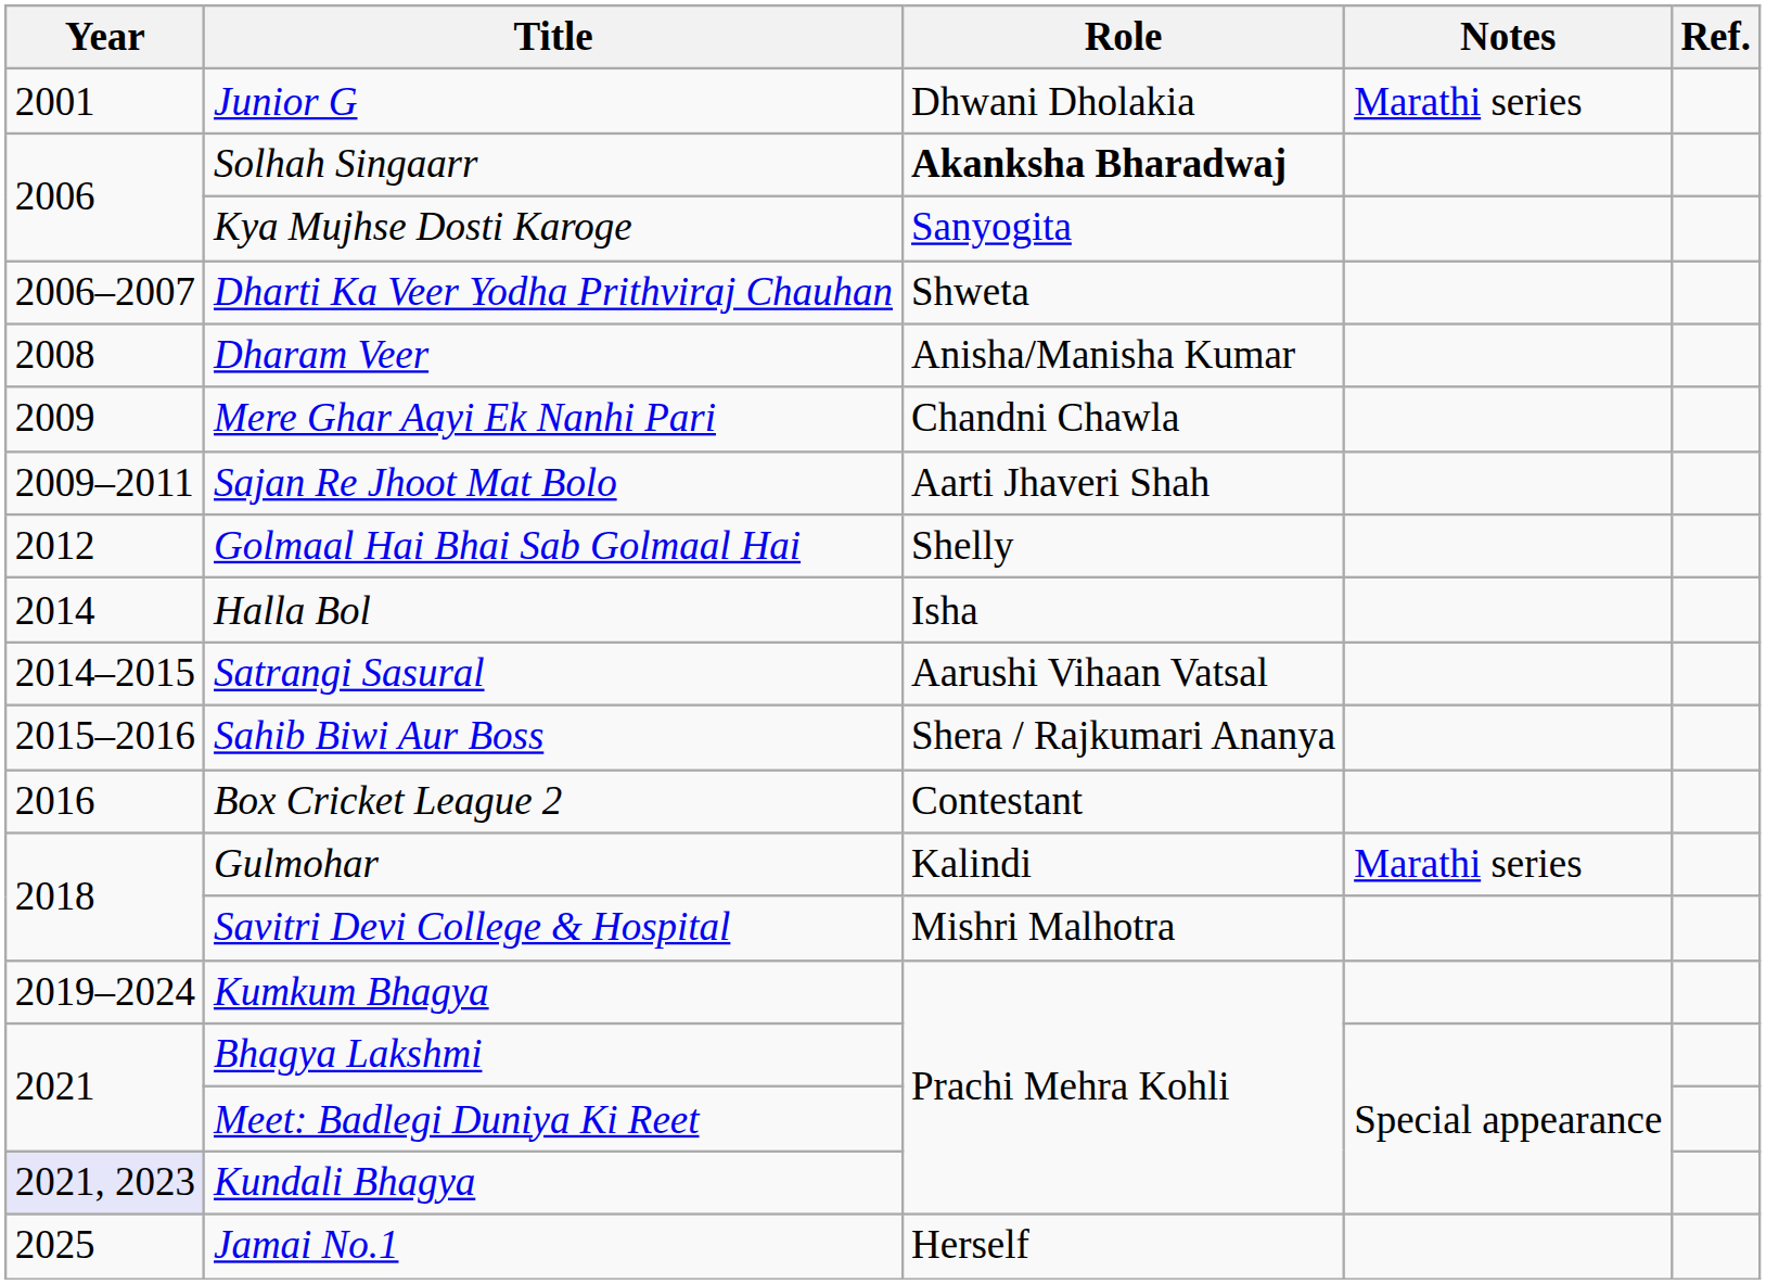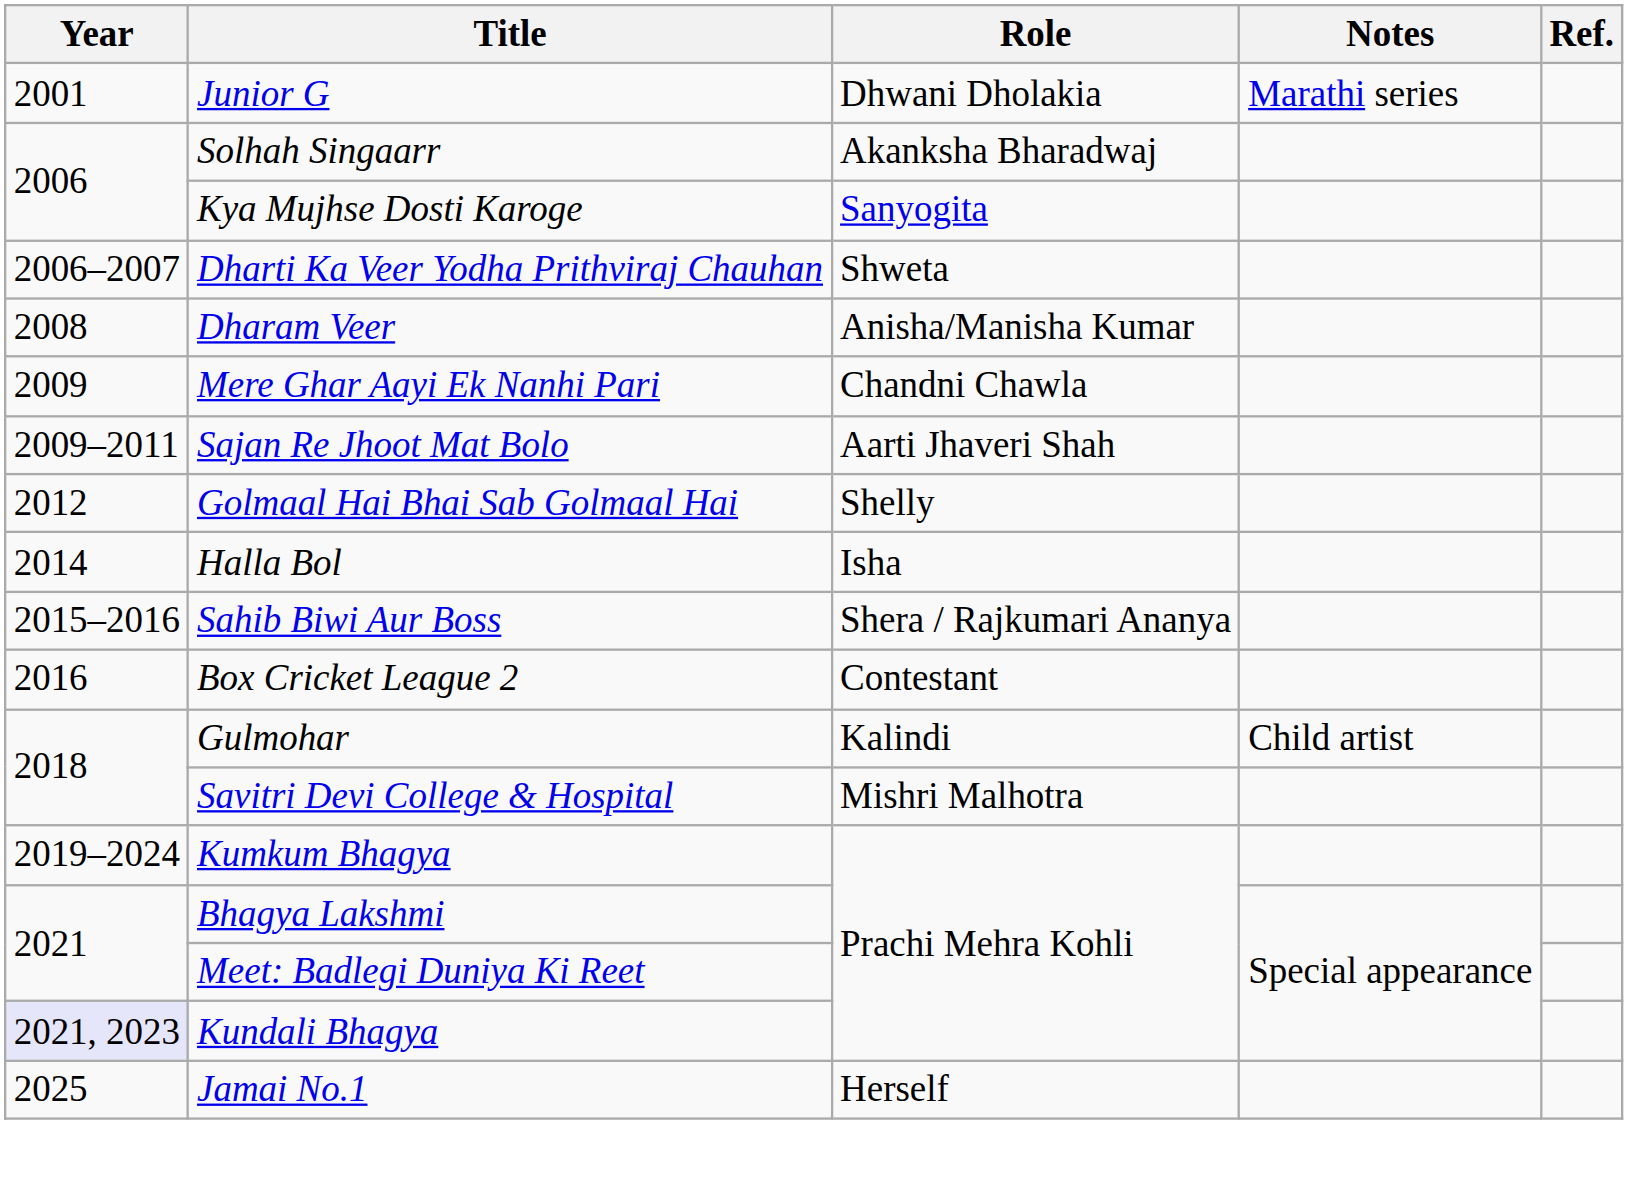 <table class="wikitable sortable">
 <tr>
 <th>Year</th>
 <th>Title</th>
 <th>Role</th>
 <th class="unsortable">Notes</th>
 <th class="unsortable">Ref.</th>
 </tr>
 <tr>
 <td>2001</td>
 <td><em><a href='#'>Junior G</a></em></td>
 <td>Dhwani Dholakia</td>
 <td><a href='#'>Marathi</a> series</td>
 <td></td>
 </tr>
 <tr>
 <td rowspan="2">2006</td>
 <td><em>Solhah Singaarr</em></td>
-<td><strong>Akanksha Bharadwaj</strong></td>
+<td>Akanksha Bharadwaj</td>
 <td></td>
 <td></td>
 </tr>
 <tr>
 <td><em>Kya Mujhse Dosti Karoge</em></td>
 <td><a href='#'>Sanyogita</a></td>
 <td></td>
 <td></td>
 </tr>
 <tr>
 <td>2006–2007</td>
 <td><em><a href='#'>Dharti Ka Veer Yodha Prithviraj Chauhan</a></em></td>
 <td>Shweta</td>
 <td></td>
 <td></td>
 </tr>
 <tr>
 <td>2008</td>
 <td><em><a href='#'>Dharam Veer</a></em></td>
 <td>Anisha/Manisha Kumar</td>
 <td></td>
 <td></td>
 </tr>
 <tr>
 <td>2009</td>
 <td><em><a href='#'>Mere Ghar Aayi Ek Nanhi Pari</a></em></td>
 <td>Chandni Chawla</td>
 <td></td>
 <td></td>
 </tr>
 <tr>
 <td>2009–2011</td>
 <td><em><a href='#'>Sajan Re Jhoot Mat Bolo</a></em></td>
 <td>Aarti Jhaveri Shah</td>
 <td></td>
 <td></td>
 </tr>
 <tr>
 <td>2012</td>
 <td><em><a href='#'>Golmaal Hai Bhai Sab Golmaal Hai</a></em></td>
 <td>Shelly</td>
 <td></td>
 <td></td>
 </tr>
 <tr>
 <td>2014</td>
 <td><em>Halla Bol</em></td>
 <td>Isha</td>
 <td></td>
 <td></td>
 </tr>
 <tr>
-<td>2014–2015</td>
-<td><em><a href='#'>Satrangi Sasural</a></em></td>
-<td>Aarushi Vihaan Vatsal</td>
-<td></td>
-<td></td>
-</tr>
-<tr>
 <td>2015–2016</td>
 <td><em><a href='#'>Sahib Biwi Aur Boss</a></em></td>
 <td>Shera / Rajkumari Ananya</td>
 <td></td>
 <td></td>
 </tr>
 <tr>
 <td>2016</td>
 <td><em>Box Cricket League 2</em></td>
 <td>Contestant</td>
 <td></td>
 <td></td>
 </tr>
 <tr>
 <td rowspan="2">2018</td>
 <td><em>Gulmohar</em></td>
 <td>Kalindi</td>
-<td><a href='#'>Marathi</a> series</td>
+<td>Child artist</td>
 <td></td>
 </tr>
 <tr>
 <td><em><a href='#'>Savitri Devi College & Hospital</a></em></td>
 <td>Mishri Malhotra</td>
 <td></td>
 <td></td>
 </tr>
 <tr>
 <td>2019–2024</td>
 <td><em><a href='#'>Kumkum Bhagya</a></em></td>
 <td rowspan="4">Prachi Mehra Kohli</td>
 <td></td>
 <td></td>
 </tr>
 <tr>
 <td rowspan="2">2021</td>
 <td><em><a href='#'>Bhagya Lakshmi</a></em></td>
 <td rowspan="3">Special appearance</td>
 <td></td>
 </tr>
 <tr>
 <td><em><a href='#'>Meet: Badlegi Duniya Ki Reet</a></em></td>
 <td></td>
 </tr>
 <tr>
 <td style="background: lavender;">2021, 2023</td>
 <td><em><a href='#'>Kundali Bhagya</a></em></td>
 <td></td>
 </tr>
 <tr>
 <td>2025</td>
 <td><em><a href='#'>Jamai No.1</a></em></td>
 <td>Herself</td>
 <td></td>
 <td></td>
 </tr>
 </table>
